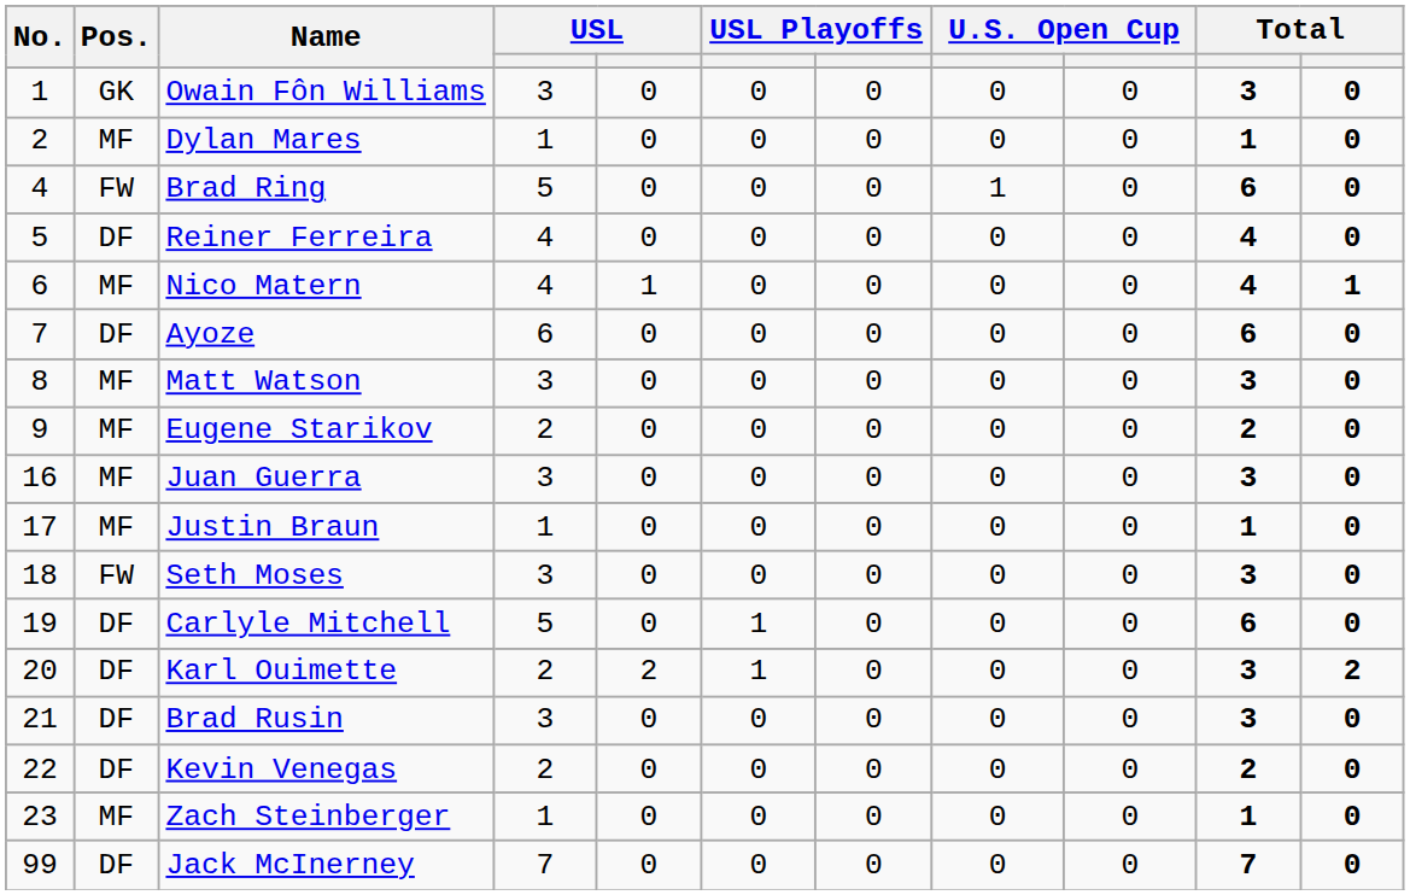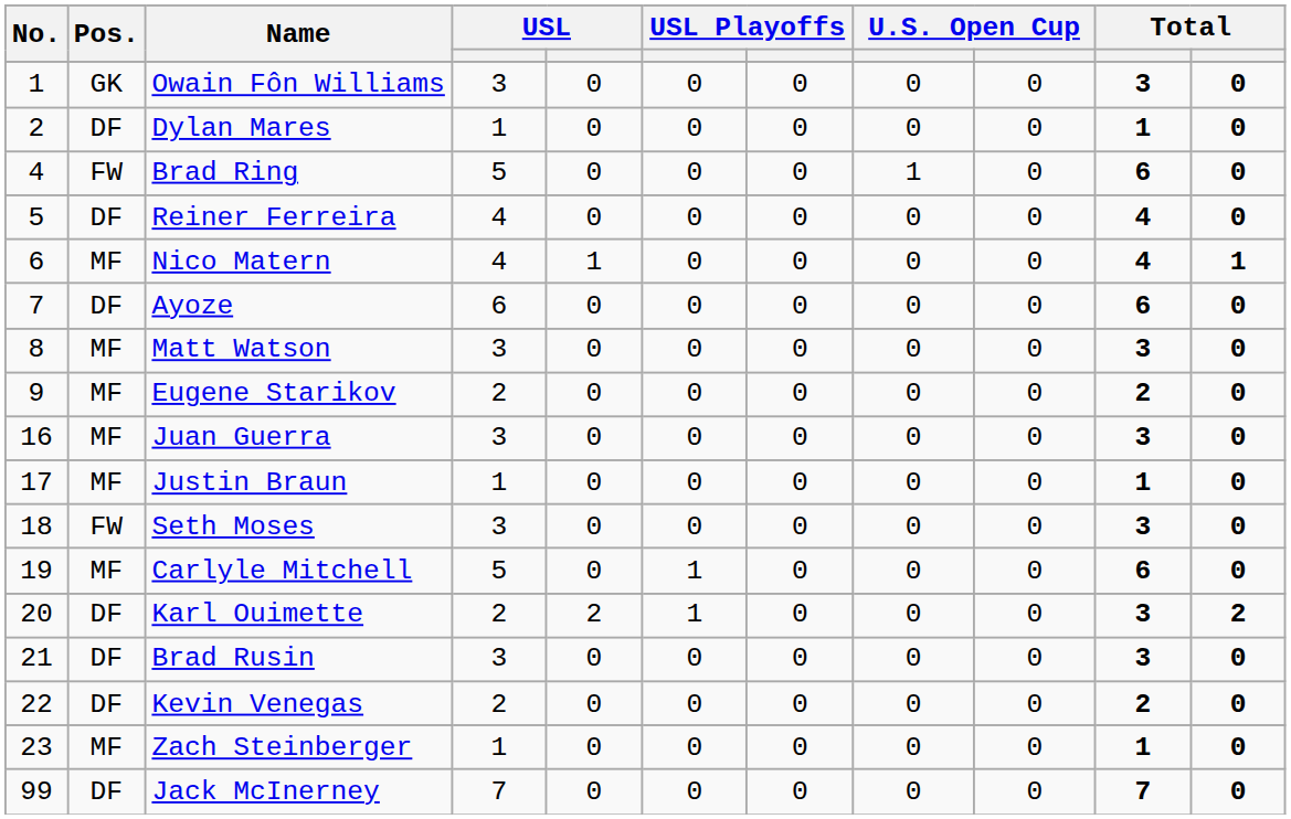 <table class="wikitable sortable" style="text-align: center;">
 <tr>
 <th rowspan=2>No.</th>
 <th rowspan=2>Pos.</th>
 <th rowspan=2>Name</th>
 <th colspan=2 style="width:85px;"><a href='#'>USL</a></th>
 <th colspan=2 style="width:95px;"><a href='#'>USL Playoffs</a></th>
 <th colspan=2 style="width:110px;"><a href='#'>U.S. Open Cup</a></th>
 <th colspan=2 style="width:85px;"><strong>Total</strong></th>
 </tr>
 <tr>
 <th></th>
 <th></th>
 <th></th>
 <th></th>
 <th></th>
 <th></th>
 <th></th>
 <th></th>
 </tr>
 <tr>
 <td>1</td>
 <td>GK</td>
 <td align=left> <a href='#'>Owain Fôn Williams</a></td>
 <td>3</td>
 <td>0</td>
 <td>0</td>
 <td>0</td>
 <td>0</td>
 <td>0</td>
 <td><strong>3</strong></td>
 <td><strong>0</strong></td>
 </tr>
 <tr>
 <td>2</td>
-<td>MF</td>
+<td>DF</td>
 <td align=left> <a href='#'>Dylan Mares</a></td>
 <td>1</td>
 <td>0</td>
 <td>0</td>
 <td>0</td>
 <td>0</td>
 <td>0</td>
 <td><strong>1</strong></td>
 <td><strong>0</strong></td>
 </tr>
 <tr>
 <td>4</td>
 <td>FW</td>
 <td align=left> <a href='#'>Brad Ring</a></td>
 <td>5</td>
 <td>0</td>
 <td>0</td>
 <td>0</td>
 <td>1</td>
 <td>0</td>
 <td><strong>6</strong></td>
 <td><strong>0</strong></td>
 </tr>
 <tr>
 <td>5</td>
 <td>DF</td>
 <td align=left> <a href='#'>Reiner Ferreira</a></td>
 <td>4</td>
 <td>0</td>
 <td>0</td>
 <td>0</td>
 <td>0</td>
 <td>0</td>
 <td><strong>4</strong></td>
 <td><strong>0</strong></td>
 </tr>
 <tr>
 <td>6</td>
 <td>MF</td>
 <td align=left> <a href='#'>Nico Matern</a></td>
 <td>4</td>
 <td>1</td>
 <td>0</td>
 <td>0</td>
 <td>0</td>
 <td>0</td>
 <td><strong>4</strong></td>
 <td><strong>1</strong></td>
 </tr>
 <tr>
 <td>7</td>
 <td>DF</td>
 <td align=left> <a href='#'>Ayoze</a></td>
 <td>6</td>
 <td>0</td>
 <td>0</td>
 <td>0</td>
 <td>0</td>
 <td>0</td>
 <td><strong>6</strong></td>
 <td><strong>0</strong></td>
 </tr>
 <tr>
 <td>8</td>
 <td>MF</td>
 <td align=left> <a href='#'>Matt Watson</a></td>
 <td>3</td>
 <td>0</td>
 <td>0</td>
 <td>0</td>
 <td>0</td>
 <td>0</td>
 <td><strong>3</strong></td>
 <td><strong>0</strong></td>
 </tr>
 <tr>
 <td>9</td>
 <td>MF</td>
 <td align=left> <a href='#'>Eugene Starikov</a></td>
 <td>2</td>
 <td>0</td>
 <td>0</td>
 <td>0</td>
 <td>0</td>
 <td>0</td>
 <td><strong>2</strong></td>
 <td><strong>0</strong></td>
 </tr>
 <tr>
 <td>16</td>
 <td>MF</td>
 <td align=left> <a href='#'>Juan Guerra</a></td>
 <td>3</td>
 <td>0</td>
 <td>0</td>
 <td>0</td>
 <td>0</td>
 <td>0</td>
 <td><strong>3</strong></td>
 <td><strong>0</strong></td>
 </tr>
 <tr>
 <td>17</td>
 <td>MF</td>
 <td align=left> <a href='#'>Justin Braun</a></td>
 <td>1</td>
 <td>0</td>
 <td>0</td>
 <td>0</td>
 <td>0</td>
 <td>0</td>
 <td><strong>1</strong></td>
 <td><strong>0</strong></td>
 </tr>
 <tr>
 <td>18</td>
 <td>FW</td>
 <td align=left> <a href='#'>Seth Moses</a></td>
 <td>3</td>
 <td>0</td>
 <td>0</td>
 <td>0</td>
 <td>0</td>
 <td>0</td>
 <td><strong>3</strong></td>
 <td><strong>0</strong></td>
 </tr>
 <tr>
 <td>19</td>
-<td>DF</td>
+<td>MF</td>
 <td align=left> <a href='#'>Carlyle Mitchell</a></td>
 <td>5</td>
 <td>0</td>
 <td>1</td>
 <td>0</td>
 <td>0</td>
 <td>0</td>
 <td><strong>6</strong></td>
 <td><strong>0</strong></td>
 </tr>
 <tr>
 <td>20</td>
 <td>DF</td>
 <td align=left> <a href='#'>Karl Ouimette</a></td>
 <td>2</td>
 <td>2</td>
 <td>1</td>
 <td>0</td>
 <td>0</td>
 <td>0</td>
 <td><strong>3</strong></td>
 <td><strong>2</strong></td>
 </tr>
 <tr>
 <td>21</td>
 <td>DF</td>
 <td align=left> <a href='#'>Brad Rusin</a></td>
 <td>3</td>
 <td>0</td>
 <td>0</td>
 <td>0</td>
 <td>0</td>
 <td>0</td>
 <td><strong>3</strong></td>
 <td><strong>0</strong></td>
 </tr>
 <tr>
 <td>22</td>
 <td>DF</td>
 <td align=left> <a href='#'>Kevin Venegas</a></td>
 <td>2</td>
 <td>0</td>
 <td>0</td>
 <td>0</td>
 <td>0</td>
 <td>0</td>
 <td><strong>2</strong></td>
 <td><strong>0</strong></td>
 </tr>
 <tr>
 <td>23</td>
 <td>MF</td>
 <td align=left> <a href='#'>Zach Steinberger</a></td>
 <td>1</td>
 <td>0</td>
 <td>0</td>
 <td>0</td>
 <td>0</td>
 <td>0</td>
 <td><strong>1</strong></td>
 <td><strong>0</strong></td>
 </tr>
 <tr>
 <td>99</td>
 <td>DF</td>
 <td align=left> <a href='#'>Jack McInerney</a></td>
 <td>7</td>
 <td>0</td>
 <td>0</td>
 <td>0</td>
 <td>0</td>
 <td>0</td>
 <td><strong>7</strong></td>
 <td><strong>0</strong></td>
 </tr>
 </table>
